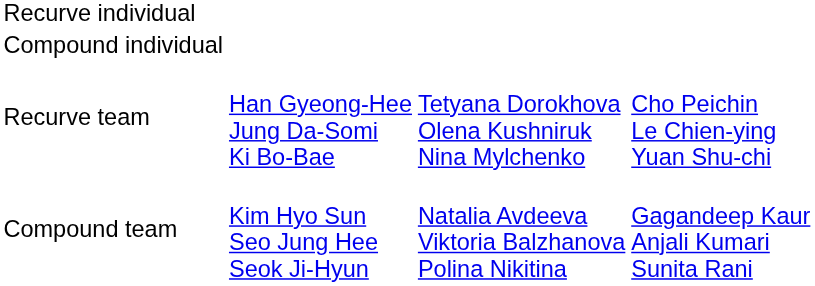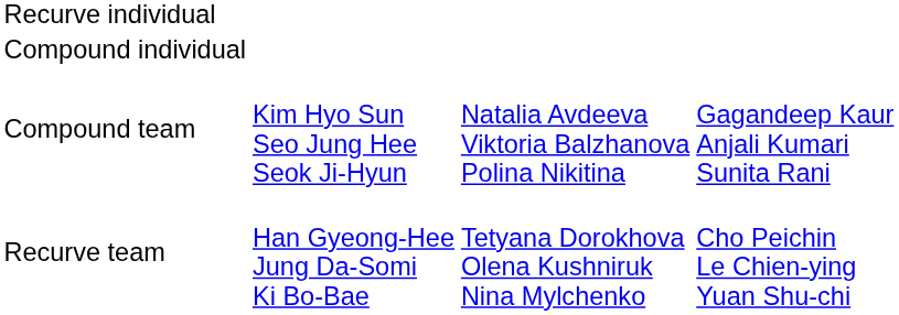 <table>
 <tr>
 <td>Recurve individual</td>
 <td></td>
 <td></td>
 <td></td>
 </tr>
 <tr>
 <td>Compound individual</td>
 <td></td>
 <td></td>
 <td></td>
 </tr>
 <tr>
+<td>Compound team</td>
+<td><br><a href='#'>Kim Hyo Sun</a> <br><a href='#'>Seo Jung Hee</a><br><a href='#'>Seok Ji-Hyun</a></td>
+<td><br><a href='#'>Natalia Avdeeva</a> <br><a href='#'>Viktoria Balzhanova</a><br><a href='#'>Polina Nikitina</a></td>
+<td><br><a href='#'>Gagandeep Kaur</a> <br><a href='#'>Anjali Kumari</a> <br><a href='#'>Sunita Rani</a></td>
+</tr>
+<tr>
 <td>Recurve team</td>
 <td><br><a href='#'>Han Gyeong-Hee</a> <br><a href='#'>Jung Da-Somi</a><br><a href='#'>Ki Bo-Bae</a></td>
 <td><br><a href='#'>Tetyana Dorokhova</a> <br><a href='#'>Olena Kushniruk</a><br><a href='#'>Nina Mylchenko</a></td>
 <td><br><a href='#'>Cho Peichin</a> <br><a href='#'>Le Chien-ying</a><br><a href='#'>Yuan Shu-chi</a></td>
 </tr>
-<tr>
-<td>Compound team</td>
-<td><br><a href='#'>Kim Hyo Sun</a> <br><a href='#'>Seo Jung Hee</a><br><a href='#'>Seok Ji-Hyun</a></td>
-<td><br><a href='#'>Natalia Avdeeva</a> <br><a href='#'>Viktoria Balzhanova</a><br><a href='#'>Polina Nikitina</a></td>
-<td><br><a href='#'>Gagandeep Kaur</a> <br><a href='#'>Anjali Kumari</a> <br><a href='#'>Sunita Rani</a></td>
-</tr>
 </table>
